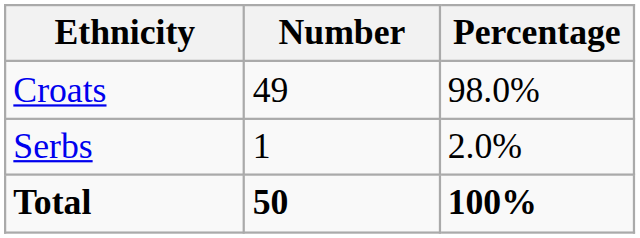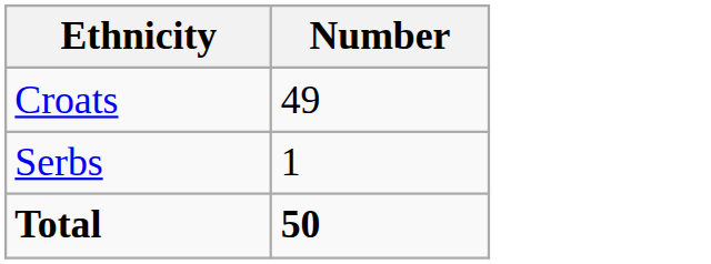 <table class="wikitable">
 <tr>
 <th width="100px">Ethnicity</th>
 <th width="80px">Number</th>
-<th width="80px">Percentage</th>
 </tr>
 <tr>
 <td><a href='#'>Croats</a></td>
 <td>49</td>
-<td>98.0%</td>
 </tr>
 <tr>
 <td><a href='#'>Serbs</a></td>
 <td>1</td>
-<td>2.0%</td>
 </tr>
 <tr>
 <td><strong>Total</strong></td>
 <td><strong>50</strong></td>
-<td><strong>100%</strong></td>
 </tr>
 </table>
